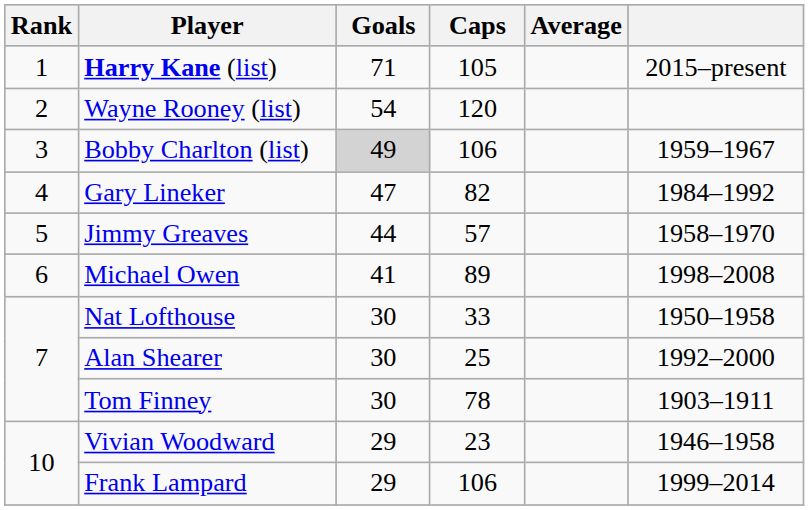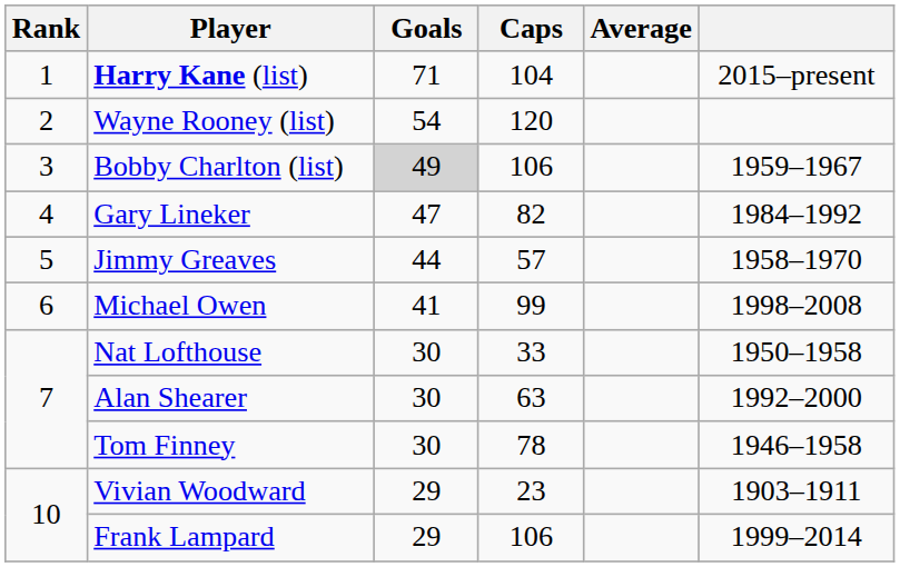 <table class="wikitable sortable" style="text-align:center">
 <tr>
 <th style="width:30px;">Rank</th>
 <th style="width:150px;">Player</th>
 <th style="width:50px;">Goals</th>
 <th style="width:50px;">Caps</th>
 <th style="width:50px;">Average</th>
 <th style="width:100px;"></th>
 </tr>
 <tr>
 <td>1</td>
 <td style="text-align:left"><strong><a href='#'>Harry Kane</a></strong> (<a href='#'>list</a>)</td>
 <td>71</td>
-<td>105</td>
+<td>104</td>
 <td></td>
 <td>2015–present</td>
 </tr>
 <tr>
 <td>2</td>
 <td style="text-align:left"><a href='#'>Wayne Rooney</a> (<a href='#'>list</a>)</td>
 <td>54</td>
 <td>120</td>
 <td></td>
 <td></td>
 </tr>
 <tr>
 <td>3</td>
 <td style="text-align:left"><a href='#'>Bobby Charlton</a> (<a href='#'>list</a>)</td>
 <td style="background: lightgrey;">49</td>
 <td>106</td>
 <td></td>
 <td>1959–1967</td>
 </tr>
 <tr>
 <td>4</td>
 <td style="text-align:left"><a href='#'>Gary Lineker</a></td>
 <td>47</td>
 <td>82</td>
 <td></td>
 <td>1984–1992</td>
 </tr>
 <tr>
 <td>5</td>
 <td style="text-align:left"><a href='#'>Jimmy Greaves</a></td>
 <td>44</td>
 <td>57</td>
 <td></td>
 <td>1958–1970</td>
 </tr>
 <tr>
 <td>6</td>
 <td style="text-align:left"><a href='#'>Michael Owen</a></td>
 <td>41</td>
-<td>89</td>
+<td>99</td>
 <td></td>
 <td>1998–2008</td>
 </tr>
 <tr>
 <td rowspan="3">7</td>
 <td style="text-align:left"><a href='#'>Nat Lofthouse</a></td>
 <td>30</td>
 <td>33</td>
 <td></td>
 <td>1950–1958</td>
 </tr>
 <tr>
 <td style="text-align:left"><a href='#'>Alan Shearer</a></td>
 <td>30</td>
-<td>25</td>
+<td>63</td>
 <td></td>
 <td>1992–2000</td>
 </tr>
 <tr>
 <td style="text-align:left"><a href='#'>Tom Finney</a></td>
 <td>30</td>
 <td>78</td>
 <td></td>
-<td>1903–1911</td>
+<td>1946–1958</td>
 </tr>
 <tr>
 <td rowspan="2">10</td>
 <td style="text-align:left"><a href='#'>Vivian Woodward</a></td>
 <td>29</td>
 <td>23</td>
 <td></td>
-<td>1946–1958</td>
+<td>1903–1911</td>
 </tr>
 <tr>
 <td style="text-align:left"><a href='#'>Frank Lampard</a></td>
 <td>29</td>
 <td>106</td>
 <td></td>
 <td>1999–2014</td>
 </tr>
 </table>
